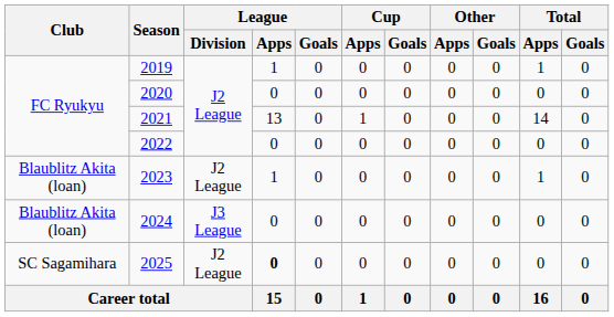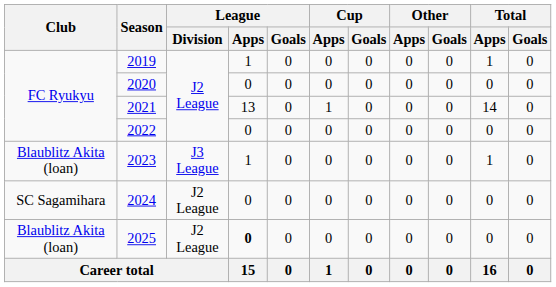 <table class="wikitable" style="text-align: center">
 <tr>
 <th rowspan="2">Club</th>
 <th rowspan="2">Season</th>
 <th colspan="3">League</th>
 <th colspan="2">Cup</th>
 <th colspan="2">Other</th>
 <th colspan="2">Total</th>
 </tr>
 <tr>
 <th>Division</th>
 <th>Apps</th>
 <th>Goals</th>
 <th>Apps</th>
 <th>Goals</th>
 <th>Apps</th>
 <th>Goals</th>
 <th>Apps</th>
 <th>Goals</th>
 </tr>
 <tr>
 <td rowspan="4"><a href='#'>FC Ryukyu</a></td>
 <td><a href='#'>2019</a></td>
 <td rowspan="4"><a href='#'>J2 League</a></td>
 <td>1</td>
 <td>0</td>
 <td>0</td>
 <td>0</td>
 <td>0</td>
 <td>0</td>
 <td>1</td>
 <td>0</td>
 </tr>
 <tr>
 <td><a href='#'>2020</a></td>
 <td>0</td>
 <td>0</td>
 <td>0</td>
 <td>0</td>
 <td>0</td>
 <td>0</td>
 <td>0</td>
 <td>0</td>
 </tr>
 <tr>
 <td><a href='#'>2021</a></td>
 <td>13</td>
 <td>0</td>
 <td>1</td>
 <td>0</td>
 <td>0</td>
 <td>0</td>
 <td>14</td>
 <td>0</td>
 </tr>
 <tr>
 <td><a href='#'>2022</a></td>
 <td>0</td>
 <td>0</td>
 <td>0</td>
 <td>0</td>
 <td>0</td>
 <td>0</td>
 <td>0</td>
 <td>0</td>
 </tr>
 <tr>
 <td><a href='#'>Blaublitz Akita</a> (loan)</td>
 <td><a href='#'>2023</a></td>
-<td>J2 League</td>
+<td><a href='#'>J3 League</a></td>
 <td>1</td>
 <td>0</td>
 <td>0</td>
 <td>0</td>
 <td>0</td>
 <td>0</td>
 <td>1</td>
 <td>0</td>
 </tr>
 <tr>
-<td><a href='#'>Blaublitz Akita</a> (loan)</td>
+<td>SC Sagamihara</td>
 <td><a href='#'>2024</a></td>
-<td><a href='#'>J3 League</a></td>
+<td>J2 League</td>
 <td>0</td>
 <td>0</td>
 <td>0</td>
 <td>0</td>
 <td>0</td>
 <td>0</td>
 <td>0</td>
 <td>0</td>
 </tr>
 <tr>
-<td>SC Sagamihara</td>
+<td><a href='#'>Blaublitz Akita</a> (loan)</td>
 <td><a href='#'>2025</a></td>
 <td>J2 League</td>
 <td><strong>0</strong></td>
 <td>0</td>
 <td>0</td>
 <td>0</td>
 <td>0</td>
 <td>0</td>
 <td>0</td>
 <td>0</td>
 </tr>
 <tr>
 <th colspan=3>Career total</th>
 <th>15</th>
 <th>0</th>
 <th>1</th>
 <th>0</th>
 <th>0</th>
 <th>0</th>
 <th>16</th>
 <th>0</th>
 </tr>
 </table>
